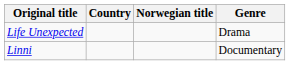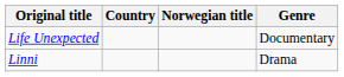 <table class="wikitable">
 <tr>
 <th>Original title</th>
 <th>Country</th>
 <th>Norwegian title</th>
 <th>Genre</th>
 </tr>
 <tr>
 <td><em><a href='#'>Life Unexpected</a></em></td>
 <td></td>
 <td></td>
-<td>Drama</td>
+<td>Documentary</td>
 </tr>
 <tr>
 <td><em><a href='#'>Linni</a></em></td>
 <td></td>
 <td></td>
-<td>Documentary</td>
+<td>Drama</td>
 </tr>
 </table>
